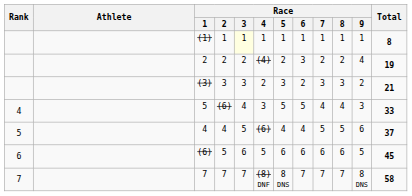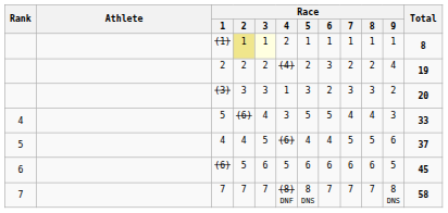 <table | class="wikitable" style="text-align:center">
 <tr>
 <th rowspan="2" width=40>Rank</th>
 <th rowspan="2" width=250>Athlete</th>
 <th colspan="9">Race</th>
 <th rowspan="2" width=50>Total</th>
 </tr>
 <tr>
 <th width=25>1</th>
 <th width=25>2</th>
 <th width=25>3</th>
 <th width=25>4</th>
 <th width=25>5</th>
 <th width=25>6</th>
 <th width=25>7</th>
 <th width=25>8</th>
 <th width=25>9</th>
 </tr>
 <tr>
 <td></td>
 <td align=left></td>
 <td><s>(1)</s><br> </td>
-<td>1<br> </td>
+<td style="background: khaki;">1<br> </td>
 <td style="background: lightyellow;">1<br> </td>
-<td>1<br> </td>
+<td>2<br> </td>
 <td>1<br> </td>
 <td>1<br> </td>
 <td>1<br> </td>
 <td>1<br> </td>
 <td>1<br> </td>
 <td><strong>8</strong></td>
 </tr>
 <tr>
 <td></td>
 <td align=left></td>
 <td>2<br> </td>
 <td>2<br> </td>
 <td>2<br> </td>
 <td><s>(4)</s><br> </td>
 <td>2<br> </td>
 <td>3<br> </td>
 <td>2<br> </td>
 <td>2<br> </td>
 <td>4<br> </td>
 <td><strong>19</strong></td>
 </tr>
 <tr>
 <td></td>
 <td align=left></td>
 <td><s>(3)</s><br> </td>
 <td>3<br> </td>
 <td>3<br> </td>
-<td>2<br> </td>
+<td>1<br> </td>
 <td>3<br> </td>
 <td>2<br> </td>
 <td>3<br> </td>
 <td>3<br> </td>
 <td>2<br> </td>
-<td><strong>21</strong></td>
+<td><strong>20</strong></td>
 </tr>
 <tr>
 <td>4</td>
 <td align=left></td>
 <td>5<br> </td>
 <td><s>(6)</s><br> </td>
 <td>4<br> </td>
 <td>3<br> </td>
 <td>5<br> </td>
 <td>5<br> </td>
 <td>4<br> </td>
 <td>4<br> </td>
 <td>3<br> </td>
 <td><strong>33</strong></td>
 </tr>
 <tr>
 <td>5</td>
 <td align=left></td>
 <td>4<br> </td>
 <td>4<br> </td>
 <td>5<br> </td>
 <td><s>(6)</s><br> </td>
 <td>4<br> </td>
 <td>4<br> </td>
 <td>5<br> </td>
 <td>5<br> </td>
 <td>6<br> </td>
 <td><strong>37</strong></td>
 </tr>
 <tr>
 <td>6</td>
 <td align=left></td>
 <td><s>(6)</s><br> </td>
 <td>5<br> </td>
 <td>6<br> </td>
 <td>5<br> </td>
 <td>6<br> </td>
 <td>6<br> </td>
 <td>6<br> </td>
 <td>6<br> </td>
 <td>5<br> </td>
 <td><strong>45</strong></td>
 </tr>
 <tr>
 <td>7</td>
 <td align=left></td>
 <td>7<br> </td>
 <td>7<br> </td>
 <td>7<br> </td>
 <td><s>(8)</s><br><small>DNF</small></td>
 <td>8<br><small>DNS</small></td>
 <td>7<br> </td>
 <td>7<br> </td>
 <td>7<br> </td>
 <td>8<br><small>DNS</small></td>
 <td><strong>58</strong></td>
 </tr>
 </table>
